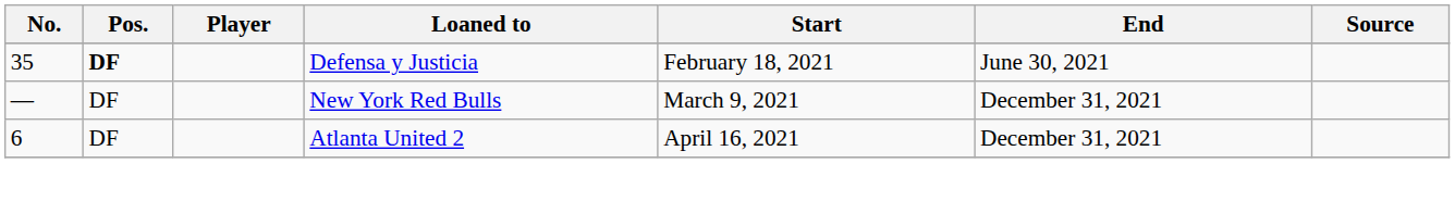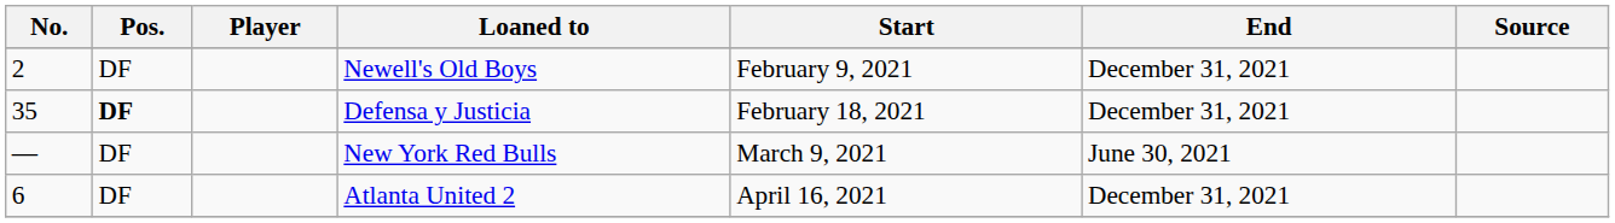 <table class="wikitable sortable" style="width:75%; text-align:center; font-size:95%; text-align:left;">
 <tr>
 <th>No.</th>
 <th>Pos.</th>
 <th>Player</th>
 <th>Loaned to</th>
 <th>Start</th>
 <th>End</th>
 <th>Source</th>
 </tr>
 <tr>
 </tr>
 <tr>
+<td>2</td>
+<td>DF</td>
+<td></td>
+<td> <a href='#'>Newell's Old Boys</a></td>
+<td>February 9, 2021</td>
+<td>December 31, 2021</td>
+<td align=center></td>
+</tr>
+<tr>
 <td>35</td>
 <td><strong>DF</strong></td>
 <td></td>
 <td> <a href='#'>Defensa y Justicia</a></td>
 <td>February 18, 2021</td>
-<td>June 30, 2021</td>
+<td>December 31, 2021</td>
 <td align=center></td>
 </tr>
 <tr>
 <td>—</td>
 <td>DF</td>
 <td></td>
 <td> <a href='#'>New York Red Bulls</a></td>
 <td>March 9, 2021</td>
-<td>December 31, 2021</td>
+<td>June 30, 2021</td>
 <td align=center></td>
 </tr>
 <tr>
 <td>6</td>
 <td>DF</td>
 <td></td>
 <td> <a href='#'>Atlanta United 2</a></td>
 <td>April 16, 2021</td>
 <td>December 31, 2021</td>
 <td align=center></td>
 </tr>
 <tr>
 </tr>
 </table>
